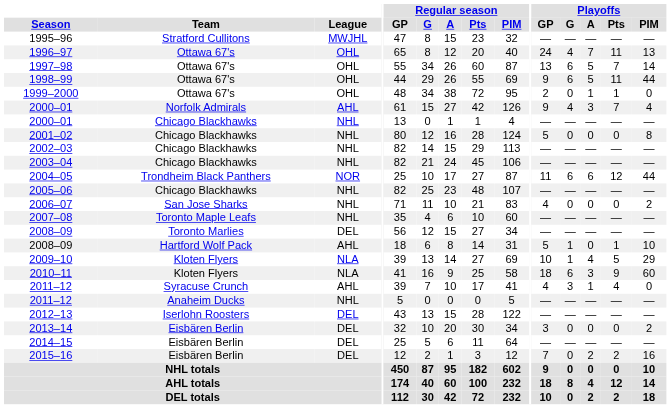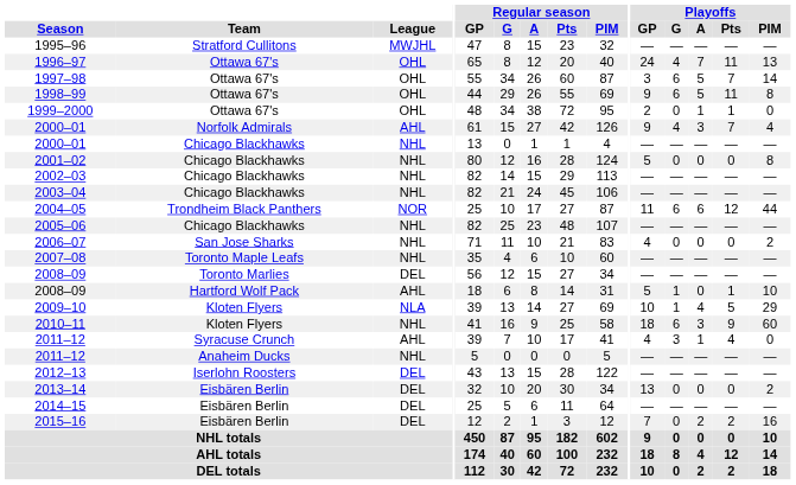 <table border="0" cellpadding="1" cellspacing="0" style="text-align:center; width:60em">
 <tr bgcolor="#e0e0e0">
 <th colspan="3" bgcolor="#ffffff"></th>
 <th rowspan="100" bgcolor="#ffffff"></th>
 <th colspan="5"><a href='#'>Regular season</a></th>
 <th rowspan="100" bgcolor="#ffffff"></th>
 <th colspan="5"><a href='#'>Playoffs</a></th>
 </tr>
 <tr bgcolor="#e0e0e0">
 <th><a href='#'>Season</a></th>
 <th>Team</th>
 <th>League</th>
 <th>GP</th>
 <th><a href='#'>G</a></th>
 <th><a href='#'>A</a></th>
 <th><a href='#'>Pts</a></th>
 <th><a href='#'>PIM</a></th>
 <th>GP</th>
 <th>G</th>
 <th>A</th>
 <th>Pts</th>
 <th>PIM</th>
 </tr>
 <tr>
 <td>1995–96</td>
 <td><a href='#'>Stratford Cullitons</a></td>
 <td><a href='#'>MWJHL</a></td>
 <td>47</td>
 <td>8</td>
 <td>15</td>
 <td>23</td>
 <td>32</td>
 <td>—</td>
 <td>—</td>
 <td>—</td>
 <td>—</td>
 <td>—</td>
 </tr>
 <tr bgcolor="#f0f0f0">
 <td><a href='#'>1996–97</a></td>
 <td><a href='#'>Ottawa 67's</a></td>
 <td><a href='#'>OHL</a></td>
 <td>65</td>
 <td>8</td>
 <td>12</td>
 <td>20</td>
 <td>40</td>
 <td>24</td>
 <td>4</td>
 <td>7</td>
 <td>11</td>
 <td>13</td>
 </tr>
 <tr>
 <td><a href='#'>1997–98</a></td>
 <td>Ottawa 67's</td>
 <td>OHL</td>
 <td>55</td>
 <td>34</td>
 <td>26</td>
 <td>60</td>
 <td>87</td>
-<td>13</td>
+<td>3</td>
 <td>6</td>
 <td>5</td>
 <td>7</td>
 <td>14</td>
 </tr>
 <tr bgcolor="#f0f0f0">
 <td><a href='#'>1998–99</a></td>
 <td>Ottawa 67's</td>
 <td>OHL</td>
 <td>44</td>
 <td>29</td>
 <td>26</td>
 <td>55</td>
 <td>69</td>
 <td>9</td>
 <td>6</td>
 <td>5</td>
 <td>11</td>
-<td>44</td>
+<td>8</td>
 </tr>
 <tr>
 <td><a href='#'>1999–2000</a></td>
 <td>Ottawa 67's</td>
 <td>OHL</td>
 <td>48</td>
 <td>34</td>
 <td>38</td>
 <td>72</td>
 <td>95</td>
 <td>2</td>
 <td>0</td>
 <td>1</td>
 <td>1</td>
 <td>0</td>
 </tr>
 <tr bgcolor="#f0f0f0">
 <td><a href='#'>2000–01</a></td>
 <td><a href='#'>Norfolk Admirals</a></td>
 <td><a href='#'>AHL</a></td>
 <td>61</td>
 <td>15</td>
 <td>27</td>
 <td>42</td>
 <td>126</td>
 <td>9</td>
 <td>4</td>
 <td>3</td>
 <td>7</td>
 <td>4</td>
 </tr>
 <tr>
 <td><a href='#'>2000–01</a></td>
 <td><a href='#'>Chicago Blackhawks</a></td>
 <td><a href='#'>NHL</a></td>
 <td>13</td>
 <td>0</td>
 <td>1</td>
 <td>1</td>
 <td>4</td>
 <td>—</td>
 <td>—</td>
 <td>—</td>
 <td>—</td>
 <td>—</td>
 </tr>
 <tr bgcolor="#f0f0f0">
 <td><a href='#'>2001–02</a></td>
 <td>Chicago Blackhawks</td>
 <td>NHL</td>
 <td>80</td>
 <td>12</td>
 <td>16</td>
 <td>28</td>
 <td>124</td>
 <td>5</td>
 <td>0</td>
 <td>0</td>
 <td>0</td>
 <td>8</td>
 </tr>
 <tr>
 <td><a href='#'>2002–03</a></td>
 <td>Chicago Blackhawks</td>
 <td>NHL</td>
 <td>82</td>
 <td>14</td>
 <td>15</td>
 <td>29</td>
 <td>113</td>
 <td>—</td>
 <td>—</td>
 <td>—</td>
 <td>—</td>
 <td>—</td>
 </tr>
 <tr bgcolor="#f0f0f0">
 <td><a href='#'>2003–04</a></td>
 <td>Chicago Blackhawks</td>
 <td>NHL</td>
 <td>82</td>
 <td>21</td>
 <td>24</td>
 <td>45</td>
 <td>106</td>
 <td>—</td>
 <td>—</td>
 <td>—</td>
 <td>—</td>
 <td>—</td>
 </tr>
 <tr>
 <td><a href='#'>2004–05</a></td>
 <td><a href='#'>Trondheim Black Panthers</a></td>
 <td><a href='#'>NOR</a></td>
 <td>25</td>
 <td>10</td>
 <td>17</td>
 <td>27</td>
 <td>87</td>
 <td>11</td>
 <td>6</td>
 <td>6</td>
 <td>12</td>
 <td>44</td>
 </tr>
 <tr bgcolor="#f0f0f0">
 <td><a href='#'>2005–06</a></td>
 <td>Chicago Blackhawks</td>
 <td>NHL</td>
 <td>82</td>
 <td>25</td>
 <td>23</td>
 <td>48</td>
 <td>107</td>
 <td>—</td>
 <td>—</td>
 <td>—</td>
 <td>—</td>
 <td>—</td>
 </tr>
 <tr>
 <td><a href='#'>2006–07</a></td>
 <td><a href='#'>San Jose Sharks</a></td>
 <td>NHL</td>
 <td>71</td>
 <td>11</td>
 <td>10</td>
 <td>21</td>
 <td>83</td>
 <td>4</td>
 <td>0</td>
 <td>0</td>
 <td>0</td>
 <td>2</td>
 </tr>
 <tr bgcolor="#f0f0f0">
 <td><a href='#'>2007–08</a></td>
 <td><a href='#'>Toronto Maple Leafs</a></td>
 <td>NHL</td>
 <td>35</td>
 <td>4</td>
 <td>6</td>
 <td>10</td>
 <td>60</td>
 <td>—</td>
 <td>—</td>
 <td>—</td>
 <td>—</td>
 <td>—</td>
 </tr>
 <tr>
 <td><a href='#'>2008–09</a></td>
 <td><a href='#'>Toronto Marlies</a></td>
 <td>DEL</td>
 <td>56</td>
 <td>12</td>
 <td>15</td>
 <td>27</td>
 <td>34</td>
 <td>—</td>
 <td>—</td>
 <td>—</td>
 <td>—</td>
 <td>—</td>
 </tr>
 <tr bgcolor="#f0f0f0">
 <td>2008–09</td>
 <td><a href='#'>Hartford Wolf Pack</a></td>
 <td>AHL</td>
 <td>18</td>
 <td>6</td>
 <td>8</td>
 <td>14</td>
 <td>31</td>
 <td>5</td>
 <td>1</td>
 <td>0</td>
 <td>1</td>
 <td>10</td>
 </tr>
 <tr>
 <td><a href='#'>2009–10</a></td>
 <td><a href='#'>Kloten Flyers</a></td>
 <td><a href='#'>NLA</a></td>
 <td>39</td>
 <td>13</td>
 <td>14</td>
 <td>27</td>
 <td>69</td>
 <td>10</td>
 <td>1</td>
 <td>4</td>
 <td>5</td>
 <td>29</td>
 </tr>
 <tr bgcolor="#f0f0f0">
 <td><a href='#'>2010–11</a></td>
 <td>Kloten Flyers</td>
-<td>NLA</td>
+<td>NHL</td>
 <td>41</td>
 <td>16</td>
 <td>9</td>
 <td>25</td>
 <td>58</td>
 <td>18</td>
 <td>6</td>
 <td>3</td>
 <td>9</td>
 <td>60</td>
 </tr>
 <tr>
 <td><a href='#'>2011–12</a></td>
 <td><a href='#'>Syracuse Crunch</a></td>
 <td>AHL</td>
 <td>39</td>
 <td>7</td>
 <td>10</td>
 <td>17</td>
 <td>41</td>
 <td>4</td>
 <td>3</td>
 <td>1</td>
 <td>4</td>
 <td>0</td>
 </tr>
 <tr bgcolor="#f0f0f0">
 <td><a href='#'>2011–12</a></td>
 <td><a href='#'>Anaheim Ducks</a></td>
 <td>NHL</td>
 <td>5</td>
 <td>0</td>
 <td>0</td>
 <td>0</td>
 <td>5</td>
 <td>—</td>
 <td>—</td>
 <td>—</td>
 <td>—</td>
 <td>—</td>
 </tr>
 <tr>
 <td><a href='#'>2012–13</a></td>
 <td><a href='#'>Iserlohn Roosters</a></td>
 <td><a href='#'>DEL</a></td>
 <td>43</td>
 <td>13</td>
 <td>15</td>
 <td>28</td>
 <td>122</td>
 <td>—</td>
 <td>—</td>
 <td>—</td>
 <td>—</td>
 <td>—</td>
 </tr>
 <tr bgcolor="#f0f0f0">
 <td><a href='#'>2013–14</a></td>
 <td><a href='#'>Eisbären Berlin</a></td>
 <td>DEL</td>
 <td>32</td>
 <td>10</td>
 <td>20</td>
 <td>30</td>
 <td>34</td>
-<td>3</td>
+<td>13</td>
 <td>0</td>
 <td>0</td>
 <td>0</td>
 <td>2</td>
 </tr>
 <tr>
 <td><a href='#'>2014–15</a></td>
 <td>Eisbären Berlin</td>
 <td>DEL</td>
 <td>25</td>
 <td>5</td>
 <td>6</td>
 <td>11</td>
 <td>64</td>
 <td>—</td>
 <td>—</td>
 <td>—</td>
 <td>—</td>
 <td>—</td>
 </tr>
 <tr bgcolor="#f0f0f0">
 <td><a href='#'>2015–16</a></td>
 <td>Eisbären Berlin</td>
 <td>DEL</td>
 <td>12</td>
 <td>2</td>
 <td>1</td>
 <td>3</td>
 <td>12</td>
 <td>7</td>
 <td>0</td>
 <td>2</td>
 <td>2</td>
 <td>16</td>
 </tr>
 <tr bgcolor="#e0e0e0">
 <th colspan="3">NHL totals</th>
 <th>450</th>
 <th>87</th>
 <th>95</th>
 <th>182</th>
 <th>602</th>
 <th>9</th>
 <th>0</th>
 <th>0</th>
 <th>0</th>
 <th>10</th>
 </tr>
 <tr bgcolor="#e0e0e0">
 <th colspan="3">AHL totals</th>
 <th>174</th>
 <th>40</th>
 <th>60</th>
 <th>100</th>
 <th>232</th>
 <th>18</th>
 <th>8</th>
 <th>4</th>
 <th>12</th>
 <th>14</th>
 </tr>
 <tr bgcolor="#e0e0e0">
 <th colspan="3">DEL totals</th>
 <th>112</th>
 <th>30</th>
 <th>42</th>
 <th>72</th>
 <th>232</th>
 <th>10</th>
 <th>0</th>
 <th>2</th>
 <th>2</th>
 <th>18</th>
 </tr>
 </table>
